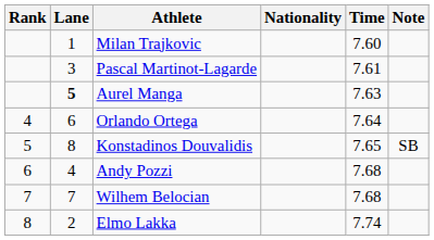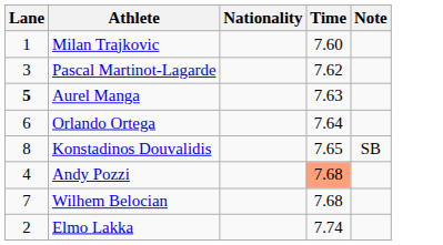 <table class="wikitable sortable" style="text-align:center">
 <tr>
-<th>Rank</th>
 <th>Lane</th>
 <th>Athlete</th>
 <th>Nationality</th>
 <th>Time</th>
 <th>Note</th>
 </tr>
 <tr>
-<td></td>
 <td>1</td>
 <td align=left><a href='#'>Milan Trajkovic</a></td>
 <td align=left></td>
 <td>7.60</td>
 <td></td>
 </tr>
 <tr>
-<td></td>
 <td>3</td>
 <td align=left><a href='#'>Pascal Martinot-Lagarde</a></td>
 <td align=left></td>
-<td>7.61</td>
+<td>7.62</td>
 <td></td>
 </tr>
 <tr>
-<td></td>
 <td><strong>5</strong></td>
 <td align=left><a href='#'>Aurel Manga</a></td>
 <td align=left></td>
 <td>7.63</td>
 <td></td>
 </tr>
 <tr>
-<td>4</td>
 <td>6</td>
 <td align=left><a href='#'>Orlando Ortega</a></td>
 <td align=left></td>
 <td>7.64</td>
 <td></td>
 </tr>
 <tr>
-<td>5</td>
 <td>8</td>
 <td align=left><a href='#'>Konstadinos Douvalidis</a></td>
 <td align=left></td>
 <td>7.65</td>
 <td>SB</td>
 </tr>
 <tr>
-<td>6</td>
 <td>4</td>
 <td align=left><a href='#'>Andy Pozzi</a></td>
 <td align=left></td>
-<td>7.68</td>
+<td style="background: lightsalmon;">7.68</td>
 <td></td>
 </tr>
 <tr>
-<td>7</td>
 <td>7</td>
 <td align=left><a href='#'>Wilhem Belocian</a></td>
 <td align=left></td>
 <td>7.68</td>
 <td></td>
 </tr>
 <tr>
-<td>8</td>
 <td>2</td>
 <td align=left><a href='#'>Elmo Lakka</a></td>
 <td align=left></td>
 <td>7.74</td>
 <td></td>
 </tr>
 </table>
